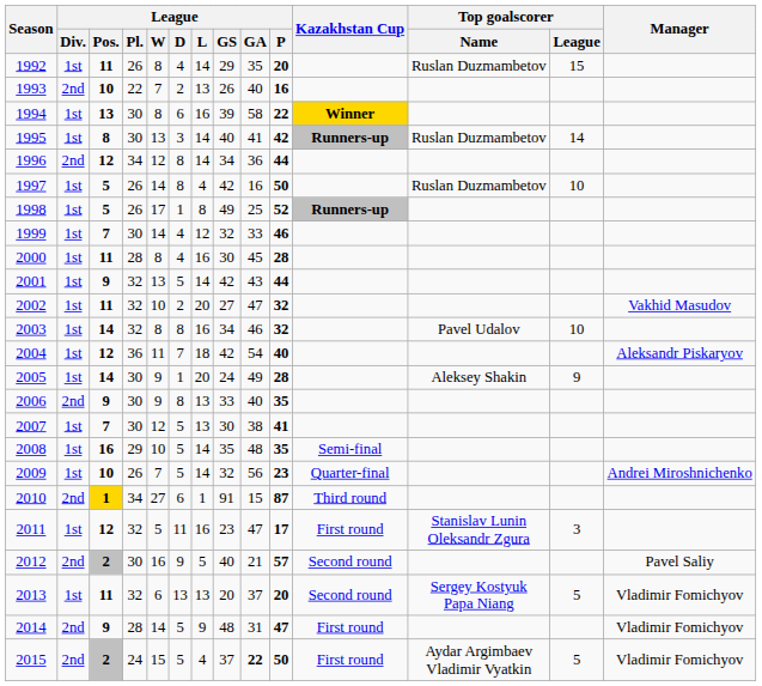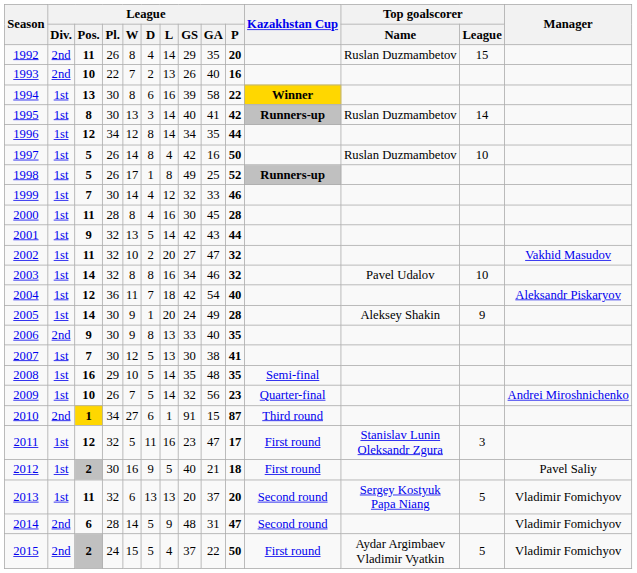 <table class="wikitable">
 <tr style="background:#efefef;">
 <th rowspan="2">Season</th>
 <th colspan="9">League</th>
 <th rowspan="2"><a href='#'>Kazakhstan Cup</a></th>
 <th colspan="2">Top goalscorer</th>
 <th rowspan="2">Manager</th>
 </tr>
 <tr>
 <th>Div.</th>
 <th>Pos.</th>
 <th>Pl.</th>
 <th>W</th>
 <th>D</th>
 <th>L</th>
 <th>GS</th>
 <th>GA</th>
 <th>P</th>
 <th>Name</th>
 <th>League</th>
 </tr>
 <tr>
 <td align=center><a href='#'>1992</a></td>
-<td align=center><a href='#'>1st</a></td>
+<td align=center><a href='#'>2nd</a></td>
 <td align=center><strong>11</strong></td>
 <td align=center>26</td>
 <td align=center>8</td>
 <td align=center>4</td>
 <td align=center>14</td>
 <td align=center>29</td>
 <td align=center>35</td>
 <td align=center><strong>20</strong></td>
 <td align=center></td>
 <td align=center> Ruslan Duzmambetov</td>
 <td align=center>15</td>
 <td align=center></td>
 </tr>
 <tr>
 <td align=center><a href='#'>1993</a></td>
 <td align=center><a href='#'>2nd</a></td>
 <td align=center><strong>10</strong></td>
 <td align=center>22</td>
 <td align=center>7</td>
 <td align=center>2</td>
 <td align=center>13</td>
 <td align=center>26</td>
 <td align=center>40</td>
 <td align=center><strong>16</strong></td>
 <td align=center></td>
 <td align=center></td>
 <td align=center></td>
 <td align=center></td>
 </tr>
 <tr>
 <td align=center><a href='#'>1994</a></td>
 <td align=center><a href='#'>1st</a></td>
 <td align=center><strong>13</strong></td>
 <td align=center>30</td>
 <td align=center>8</td>
 <td align=center>6</td>
 <td align=center>16</td>
 <td align=center>39</td>
 <td align=center>58</td>
 <td align=center><strong>22</strong></td>
 <td style="text-align:center; background:gold;"><strong>Winner</strong></td>
 <td align=center></td>
 <td align=center></td>
 <td align=center></td>
 </tr>
 <tr>
 <td align=center><a href='#'>1995</a></td>
 <td align=center><a href='#'>1st</a></td>
 <td align=center><strong>8</strong></td>
 <td align=center>30</td>
 <td align=center>13</td>
 <td align=center>3</td>
 <td align=center>14</td>
 <td align=center>40</td>
 <td align=center>41</td>
 <td align=center><strong>42</strong></td>
 <td style="text-align:center; background:silver;"><strong>Runners-up</strong></td>
 <td align=center> Ruslan Duzmambetov</td>
 <td align=center>14</td>
 <td align=center></td>
 </tr>
 <tr>
 <td align=center><a href='#'>1996</a></td>
-<td align=center><a href='#'>2nd</a></td>
+<td align=center><a href='#'>1st</a></td>
 <td align=center><strong>12</strong></td>
 <td align=center>34</td>
 <td align=center>12</td>
 <td align=center>8</td>
 <td align=center>14</td>
 <td align=center>34</td>
-<td align=center>36</td>
+<td align=center>35</td>
 <td align=center><strong>44</strong></td>
 <td align=center></td>
 <td align=center></td>
 <td align=center></td>
 <td align=center></td>
 </tr>
 <tr>
 <td align=center><a href='#'>1997</a></td>
 <td align=center><a href='#'>1st</a></td>
 <td align=center><strong>5</strong></td>
 <td align=center>26</td>
 <td align=center>14</td>
 <td align=center>8</td>
 <td align=center>4</td>
 <td align=center>42</td>
 <td align=center>16</td>
 <td align=center><strong>50</strong></td>
 <td align=center></td>
 <td align=center> Ruslan Duzmambetov</td>
 <td align=center>10</td>
 <td align=center></td>
 </tr>
 <tr>
 <td align=center><a href='#'>1998</a></td>
 <td align=center><a href='#'>1st</a></td>
 <td align=center><strong>5</strong></td>
 <td align=center>26</td>
 <td align=center>17</td>
 <td align=center>1</td>
 <td align=center>8</td>
 <td align=center>49</td>
 <td align=center>25</td>
 <td align=center><strong>52</strong></td>
 <td style="text-align:center; background:silver;"><strong>Runners-up</strong></td>
 <td align=center></td>
 <td align=center></td>
 <td align=center></td>
 </tr>
 <tr>
 <td align=center><a href='#'>1999</a></td>
 <td align=center><a href='#'>1st</a></td>
 <td align=center><strong>7</strong></td>
 <td align=center>30</td>
 <td align=center>14</td>
 <td align=center>4</td>
 <td align=center>12</td>
 <td align=center>32</td>
 <td align=center>33</td>
 <td align=center><strong>46</strong></td>
 <td align=center></td>
 <td align=center></td>
 <td align=center></td>
 <td align=center></td>
 </tr>
 <tr>
 <td align=center><a href='#'>2000</a></td>
 <td align=center><a href='#'>1st</a></td>
 <td align=center><strong>11</strong></td>
 <td align=center>28</td>
 <td align=center>8</td>
 <td align=center>4</td>
 <td align=center>16</td>
 <td align=center>30</td>
 <td align=center>45</td>
 <td align=center><strong>28</strong></td>
 <td align=center></td>
 <td align=center></td>
 <td align=center></td>
 <td align=center></td>
 </tr>
 <tr>
 <td align=center><a href='#'>2001</a></td>
 <td align=center><a href='#'>1st</a></td>
 <td align=center><strong>9</strong></td>
 <td align=center>32</td>
 <td align=center>13</td>
 <td align=center>5</td>
 <td align=center>14</td>
 <td align=center>42</td>
 <td align=center>43</td>
 <td align=center><strong>44</strong></td>
 <td align=center></td>
 <td align=center></td>
 <td align=center></td>
 <td align=center></td>
 </tr>
 <tr>
 <td align=center><a href='#'>2002</a></td>
 <td align=center><a href='#'>1st</a></td>
 <td align=center><strong>11</strong></td>
 <td align=center>32</td>
 <td align=center>10</td>
 <td align=center>2</td>
 <td align=center>20</td>
 <td align=center>27</td>
 <td align=center>47</td>
 <td align=center><strong>32</strong></td>
 <td align=center></td>
 <td align=center></td>
 <td align=center></td>
 <td align=center> <a href='#'>Vakhid Masudov</a></td>
 </tr>
 <tr>
 <td align=center><a href='#'>2003</a></td>
 <td align=center><a href='#'>1st</a></td>
 <td align=center><strong>14</strong></td>
 <td align=center>32</td>
 <td align=center>8</td>
 <td align=center>8</td>
 <td align=center>16</td>
 <td align=center>34</td>
 <td align=center>46</td>
 <td align=center><strong>32</strong></td>
 <td align=center></td>
 <td align=center> Pavel Udalov</td>
 <td align=center>10</td>
 <td align=center></td>
 </tr>
 <tr>
 <td align=center><a href='#'>2004</a></td>
 <td align=center><a href='#'>1st</a></td>
 <td align=center><strong>12</strong></td>
 <td align=center>36</td>
 <td align=center>11</td>
 <td align=center>7</td>
 <td align=center>18</td>
 <td align=center>42</td>
 <td align=center>54</td>
 <td align=center><strong>40</strong></td>
 <td align=center></td>
 <td align=center></td>
 <td align=center></td>
 <td align=center> <a href='#'>Aleksandr Piskaryov</a></td>
 </tr>
 <tr>
 <td align=center><a href='#'>2005</a></td>
 <td align=center><a href='#'>1st</a></td>
 <td align=center><strong>14</strong></td>
 <td align=center>30</td>
 <td align=center>9</td>
 <td align=center>1</td>
 <td align=center>20</td>
 <td align=center>24</td>
 <td align=center>49</td>
 <td align=center><strong>28</strong></td>
 <td align=center></td>
 <td align=center> Aleksey Shakin</td>
 <td align=center>9</td>
 <td align=center></td>
 </tr>
 <tr>
 <td align=center><a href='#'>2006</a></td>
 <td align=center><a href='#'>2nd</a></td>
 <td align=center><strong>9</strong></td>
 <td align=center>30</td>
 <td align=center>9</td>
 <td align=center>8</td>
 <td align=center>13</td>
 <td align=center>33</td>
 <td align=center>40</td>
 <td align=center><strong>35</strong></td>
 <td align=center></td>
 <td align=center></td>
 <td align=center></td>
 <td align=center></td>
 </tr>
 <tr>
 <td align=center><a href='#'>2007</a></td>
 <td align=center><a href='#'>1st</a></td>
 <td align=center><strong>7</strong></td>
 <td align=center>30</td>
 <td align=center>12</td>
 <td align=center>5</td>
 <td align=center>13</td>
 <td align=center>30</td>
 <td align=center>38</td>
 <td align=center><strong>41</strong></td>
 <td align=center></td>
 <td align=center></td>
 <td align=center></td>
 <td align=center></td>
 </tr>
 <tr>
 <td align=center><a href='#'>2008</a></td>
 <td align=center><a href='#'>1st</a></td>
 <td align=center><strong>16</strong></td>
 <td align=center>29</td>
 <td align=center>10</td>
 <td align=center>5</td>
 <td align=center>14</td>
 <td align=center>35</td>
 <td align=center>48</td>
 <td align=center><strong>35</strong></td>
 <td align=center><a href='#'>Semi-final</a></td>
 <td align=center></td>
 <td align=center></td>
 <td align=center></td>
 </tr>
 <tr>
 <td align=center><a href='#'>2009</a></td>
 <td align=center><a href='#'>1st</a></td>
 <td align=center><strong>10</strong></td>
 <td align=center>26</td>
 <td align=center>7</td>
 <td align=center>5</td>
 <td align=center>14</td>
 <td align=center>32</td>
 <td align=center>56</td>
 <td align=center><strong>23</strong></td>
 <td align=center><a href='#'>Quarter-final</a></td>
 <td align=center></td>
 <td align=center></td>
 <td align=center> <a href='#'>Andrei Miroshnichenko</a></td>
 </tr>
 <tr>
 <td align=center><a href='#'>2010</a></td>
 <td align=center><a href='#'>2nd</a></td>
 <td style="text-align:center; background:gold;"><strong>1</strong></td>
 <td align=center>34</td>
 <td align=center>27</td>
 <td align=center>6</td>
 <td align=center>1</td>
 <td align=center>91</td>
 <td align=center>15</td>
 <td align=center><strong>87</strong></td>
 <td align=center><a href='#'>Third round</a></td>
 <td align=center></td>
 <td align=center></td>
 <td align=center></td>
 </tr>
 <tr>
 <td align=center><a href='#'>2011</a></td>
 <td align=center><a href='#'>1st</a></td>
 <td align=center><strong>12</strong></td>
 <td align=center>32</td>
 <td align=center>5</td>
 <td align=center>11</td>
 <td align=center>16</td>
 <td align=center>23</td>
 <td align=center>47</td>
 <td align=center><strong>17</strong></td>
 <td align=center><a href='#'>First round</a></td>
 <td align=center> <a href='#'>Stanislav Lunin</a> <br>  <a href='#'>Oleksandr Zgura</a></td>
 <td align=center>3</td>
 <td align=center></td>
 </tr>
 <tr>
 <td align=center><a href='#'>2012</a></td>
-<td align=center><a href='#'>2nd</a></td>
+<td align=center><a href='#'>1st</a></td>
 <td style="text-align:center; background:silver;"><strong>2</strong></td>
 <td align=center>30</td>
 <td align=center>16</td>
 <td align=center>9</td>
 <td align=center>5</td>
 <td align=center>40</td>
 <td align=center>21</td>
-<td align=center><strong>57</strong></td>
-<td align=center><a href='#'>Second round</a></td>
+<td align=center><strong>18</strong></td>
+<td align=center><a href='#'>First round</a></td>
 <td align=center></td>
 <td align=center></td>
 <td align=center> Pavel Saliy</td>
 </tr>
 <tr>
 <td align=center><a href='#'>2013</a></td>
 <td align=center><a href='#'>1st</a></td>
 <td align=center><strong>11</strong></td>
 <td align=center>32</td>
 <td align=center>6</td>
 <td align=center>13</td>
 <td align=center>13</td>
 <td align=center>20</td>
 <td align=center>37</td>
 <td align=center><strong>20</strong></td>
 <td align=center><a href='#'>Second round</a></td>
 <td align=center> <a href='#'>Sergey Kostyuk</a> <br>  <a href='#'>Papa Niang</a></td>
 <td align=center>5</td>
 <td align=center> Vladimir Fomichyov</td>
 </tr>
 <tr>
 <td align=center><a href='#'>2014</a></td>
 <td align=center><a href='#'>2nd</a></td>
-<td align=center><strong>9</strong></td>
+<td align=center><strong>6</strong></td>
 <td align=center>28</td>
 <td align=center>14</td>
 <td align=center>5</td>
 <td align=center>9</td>
 <td align=center>48</td>
 <td align=center>31</td>
 <td align=center><strong>47</strong></td>
-<td align=center><a href='#'>First round</a></td>
+<td align=center><a href='#'>Second round</a></td>
 <td align=center></td>
 <td align=center></td>
 <td align=center> Vladimir Fomichyov</td>
 </tr>
 <tr>
 <td align=center><a href='#'>2015</a></td>
 <td align=center><a href='#'>2nd</a></td>
 <td style="text-align:center; background:silver;"><strong>2</strong></td>
 <td align=center>24</td>
 <td align=center>15</td>
 <td align=center>5</td>
 <td align=center>4</td>
 <td align=center>37</td>
-<td align=center><strong>22</strong></td>
+<td align=center>22</td>
 <td align=center><strong>50</strong></td>
 <td align=center><a href='#'>First round</a></td>
 <td align=center> Aydar Argimbaev <br>  Vladimir Vyatkin</td>
 <td align=center>5</td>
 <td align=center> Vladimir Fomichyov</td>
 </tr>
 </table>
